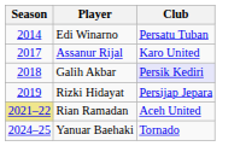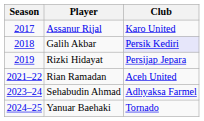 <table class="wikitable">
 <tr>
 <th>Season</th>
 <th>Player</th>
 <th>Club</th>
-</tr>
-<tr>
-<td align=center><a href='#'>2014</a></td>
-<td> Edi Winarno</td>
-<td><a href='#'>Persatu Tuban</a></td>
 </tr>
 <tr>
 <td align=center><a href='#'>2017</a></td>
 <td> <a href='#'>Assanur Rijal</a></td>
 <td><a href='#'>Karo United</a></td>
 </tr>
 <tr>
 <td align=center><a href='#'>2018</a></td>
 <td> Galih Akbar</td>
 <td style="background: lavender;"><a href='#'>Persik Kediri</a></td>
 </tr>
 <tr>
 <td align=center><a href='#'>2019</a></td>
 <td> Rizki Hidayat</td>
 <td><a href='#'>Persijap Jepara</a></td>
 </tr>
 <tr>
-<td align=center style="background: khaki;"><a href='#'>2021–22</a></td>
+<td align=center><a href='#'>2021–22</a></td>
 <td> Rian Ramadan</td>
 <td><a href='#'>Aceh United</a></td>
+</tr>
+<tr>
+<td align=center><a href='#'>2023–24</a></td>
+<td> Sehabudin Ahmad</td>
+<td><a href='#'>Adhyaksa Farmel</a></td>
 </tr>
 <tr>
 <td align=center><a href='#'>2024–25</a></td>
 <td> Yanuar Baehaki</td>
 <td><a href='#'>Tornado</a></td>
 </tr>
 </table>
